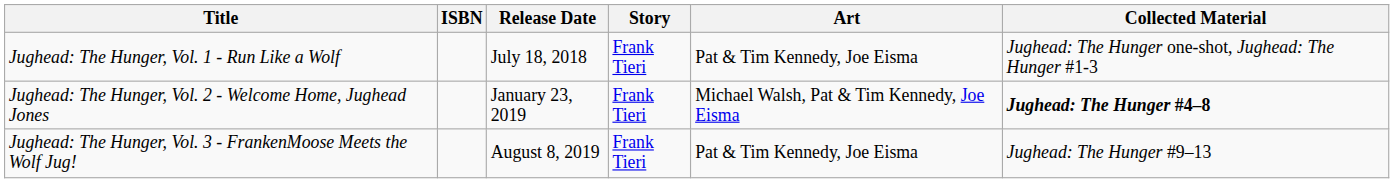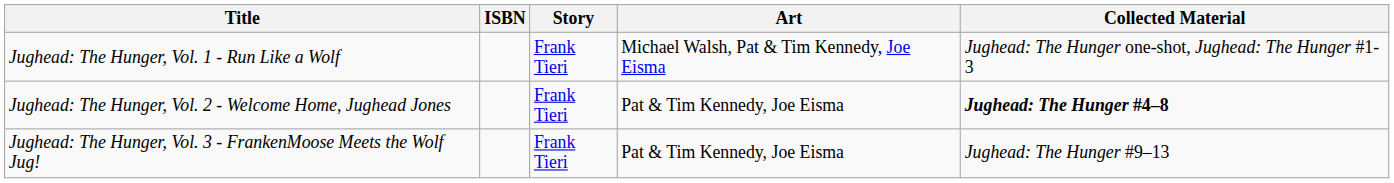 <table class="wikitable">
 <tr>
 <th>Title</th>
 <th>ISBN</th>
-<th>Release Date</th>
 <th>Story</th>
 <th>Art</th>
 <th>Collected Material</th>
 </tr>
 <tr>
 <td><em>Jughead: The Hunger, Vol. 1 - Run Like a Wolf</em></td>
 <td></td>
-<td>July 18, 2018</td>
 <td><a href='#'>Frank Tieri</a></td>
-<td>Pat & Tim Kennedy, Joe Eisma</td>
+<td>Michael Walsh, Pat & Tim Kennedy, <a href='#'>Joe Eisma</a></td>
 <td><em>Jughead: The Hunger</em> one-shot, <em>Jughead: The Hunger</em> #1-3</td>
 </tr>
 <tr>
 <td><em>Jughead: The Hunger, Vol. 2 - Welcome Home, Jughead Jones</em></td>
 <td></td>
-<td>January 23, 2019</td>
 <td><a href='#'>Frank Tieri</a></td>
-<td>Michael Walsh, Pat & Tim Kennedy, <a href='#'>Joe Eisma</a></td>
+<td>Pat & Tim Kennedy, Joe Eisma</td>
 <td><strong><em>Jughead: The Hunger</em> #4–8</strong></td>
 </tr>
 <tr>
 <td><em>Jughead: The Hunger, Vol. 3 - FrankenMoose Meets the Wolf Jug!</em></td>
 <td></td>
-<td>August 8, 2019</td>
 <td><a href='#'>Frank Tieri</a></td>
 <td>Pat & Tim Kennedy, Joe Eisma</td>
 <td><em>Jughead: The Hunger</em> #9–13</td>
 </tr>
 </table>
